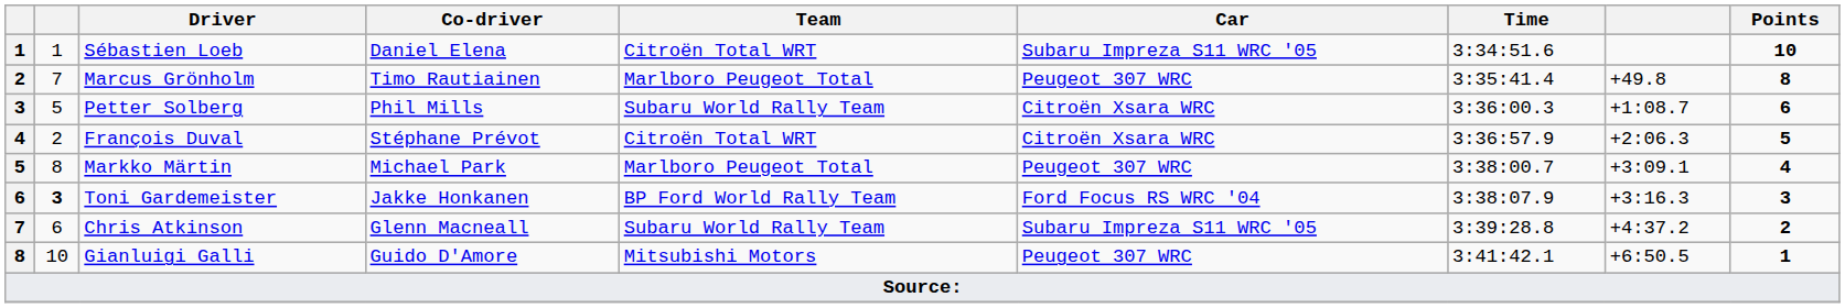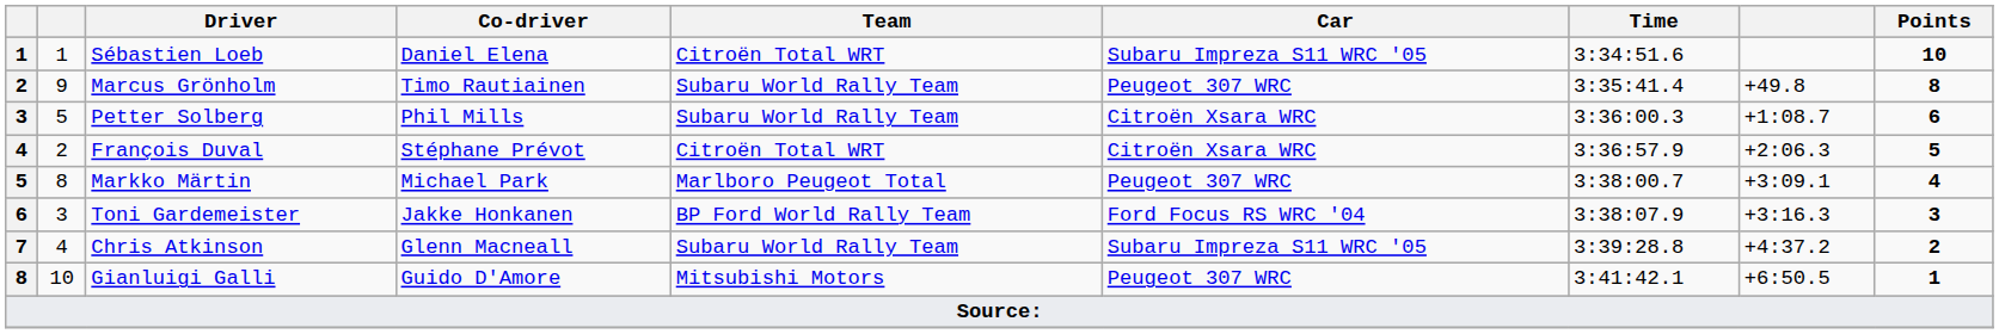 <table class="wikitable" width=85% style="font-size: 85%;">
 <tr>
 <th></th>
 <th></th>
 <th>Driver</th>
 <th>Co-driver</th>
 <th>Team</th>
 <th>Car</th>
 <th>Time</th>
 <th></th>
 <th>Points</th>
 </tr>
 <tr>
 <th>1</th>
 <td align="center">1</td>
 <td> <a href='#'>Sébastien Loeb</a></td>
 <td> <a href='#'>Daniel Elena</a></td>
 <td> <a href='#'>Citroën Total WRT</a></td>
 <td><a href='#'>Subaru Impreza S11 WRC '05</a></td>
 <td>3:34:51.6</td>
 <td></td>
 <td align="center"><strong>10</strong></td>
 </tr>
 <tr>
 <th>2</th>
-<td align="center">7</td>
+<td align="center">9</td>
 <td> <a href='#'>Marcus Grönholm</a></td>
 <td> <a href='#'>Timo Rautiainen</a></td>
-<td> <a href='#'>Marlboro Peugeot Total</a></td>
+<td> <a href='#'>Subaru World Rally Team</a></td>
 <td><a href='#'>Peugeot 307 WRC</a></td>
 <td>3:35:41.4</td>
 <td>+49.8</td>
 <td align="center"><strong>8</strong></td>
 </tr>
 <tr>
 <th>3</th>
 <td align="center">5</td>
 <td> <a href='#'>Petter Solberg</a></td>
 <td> <a href='#'>Phil Mills</a></td>
 <td> <a href='#'>Subaru World Rally Team</a></td>
 <td><a href='#'>Citroën Xsara WRC</a></td>
 <td>3:36:00.3</td>
 <td>+1:08.7</td>
 <td align="center"><strong>6</strong></td>
 </tr>
 <tr>
 <th>4</th>
 <td align="center">2</td>
 <td> <a href='#'>François Duval</a></td>
 <td> <a href='#'>Stéphane Prévot</a></td>
 <td> <a href='#'>Citroën Total WRT</a></td>
 <td><a href='#'>Citroën Xsara WRC</a></td>
 <td>3:36:57.9</td>
 <td>+2:06.3</td>
 <td align="center"><strong>5</strong></td>
 </tr>
 <tr>
 <th>5</th>
 <td align="center">8</td>
 <td> <a href='#'>Markko Märtin</a></td>
 <td> <a href='#'>Michael Park</a></td>
 <td> <a href='#'>Marlboro Peugeot Total</a></td>
 <td><a href='#'>Peugeot 307 WRC</a></td>
 <td>3:38:00.7</td>
 <td>+3:09.1</td>
 <td align="center"><strong>4</strong></td>
 </tr>
 <tr>
 <th>6</th>
-<td align="center"><strong>3</strong></td>
+<td align="center">3</td>
 <td> <a href='#'>Toni Gardemeister</a></td>
 <td> <a href='#'>Jakke Honkanen</a></td>
 <td> <a href='#'>BP Ford World Rally Team</a></td>
 <td><a href='#'>Ford Focus RS WRC '04</a></td>
 <td>3:38:07.9</td>
 <td>+3:16.3</td>
 <td align="center"><strong>3</strong></td>
 </tr>
 <tr>
 <th>7</th>
-<td align="center">6</td>
+<td align="center">4</td>
 <td> <a href='#'>Chris Atkinson</a></td>
 <td> <a href='#'>Glenn Macneall</a></td>
 <td> <a href='#'>Subaru World Rally Team</a></td>
 <td><a href='#'>Subaru Impreza S11 WRC '05</a></td>
 <td>3:39:28.8</td>
 <td>+4:37.2</td>
 <td align="center"><strong>2</strong></td>
 </tr>
 <tr>
 <th>8</th>
 <td align="center">10</td>
 <td> <a href='#'>Gianluigi Galli</a></td>
 <td> <a href='#'>Guido D'Amore</a></td>
 <td> <a href='#'>Mitsubishi Motors</a></td>
 <td><a href='#'>Peugeot 307 WRC</a></td>
 <td>3:41:42.1</td>
 <td>+6:50.5</td>
 <td align="center"><strong>1</strong></td>
 </tr>
 <tr>
 <td style="background-color:#EAECF0; text-align:center" colspan="9"><strong>Source:</strong></td>
 </tr>
 <tr>
 </tr>
 </table>
